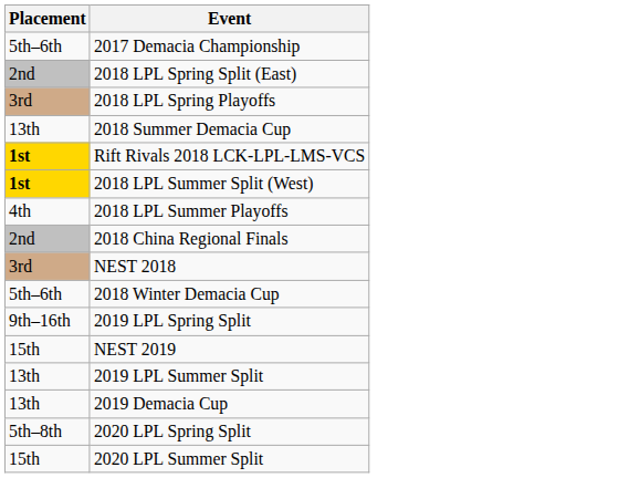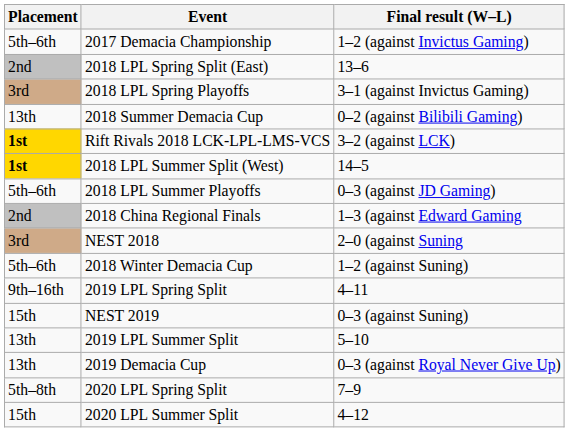 <table class="wikitable sortable mw-collapsible mw-collapsed">
 <tr>
 <th>Placement</th>
 <th>Event</th>
+<th>Final result (W–L)</th>
 </tr>
 <tr>
 <td> 5th–6th</td>
 <td> 2017 Demacia Championship</td>
+<td> 1–2 (against <a href='#'>Invictus Gaming</a>)</td>
 </tr>
 <tr>
 <td style="background-color:Silver;"> 2nd</td>
 <td> 2018 LPL Spring Split (East)</td>
+<td> 13–6</td>
 </tr>
 <tr>
 <td style="background-color:#CFAA88;"> 3rd</td>
 <td> 2018 LPL Spring Playoffs</td>
+<td> 3–1 (against Invictus Gaming)</td>
 </tr>
 <tr>
 <td> 13th</td>
 <td> 2018 Summer Demacia Cup</td>
+<td> 0–2 (against <a href='#'>Bilibili Gaming</a>)</td>
 </tr>
 <tr>
 <td style="background-color:Gold;"> <strong>1st</strong></td>
 <td> Rift Rivals 2018 LCK-LPL-LMS-VCS</td>
+<td> 3–2 (against <a href='#'>LCK</a>)</td>
 </tr>
 <tr>
 <td style="background-color:Gold;"> <strong>1st</strong></td>
 <td> 2018 LPL Summer Split (West)</td>
+<td> 14–5</td>
 </tr>
 <tr>
-<td> 4th</td>
+<td> 5th–6th</td>
 <td> 2018 LPL Summer Playoffs</td>
+<td> 0–3 (against <a href='#'>JD Gaming</a>)</td>
 </tr>
 <tr>
 <td style="background-color:Silver;"> 2nd</td>
 <td> 2018 China Regional Finals</td>
+<td> 1–3 (against <a href='#'>Edward Gaming</a></td>
 </tr>
 <tr>
 <td style="background-color:#CFAA88;"> 3rd</td>
 <td> NEST 2018</td>
+<td> 2–0 (against <a href='#'>Suning</a></td>
 </tr>
 <tr>
 <td> 5th–6th</td>
 <td> 2018 Winter Demacia Cup</td>
+<td> 1–2 (against Suning)</td>
 </tr>
 <tr>
 <td> 9th–16th</td>
 <td> 2019 LPL Spring Split</td>
+<td> 4–11</td>
 </tr>
 <tr>
 <td> 15th</td>
 <td> NEST 2019</td>
+<td> 0–3 (against Suning)</td>
 </tr>
 <tr>
 <td> 13th</td>
 <td> 2019 LPL Summer Split</td>
+<td> 5–10</td>
 </tr>
 <tr>
 <td> 13th</td>
 <td> 2019 Demacia Cup</td>
+<td> 0–3 (against <a href='#'>Royal Never Give Up</a>)</td>
 </tr>
 <tr>
 <td> 5th–8th</td>
 <td> 2020 LPL Spring Split</td>
+<td> 7–9</td>
 </tr>
 <tr>
 <td> 15th</td>
 <td> 2020 LPL Summer Split</td>
+<td> 4–12</td>
 </tr>
 </table>
